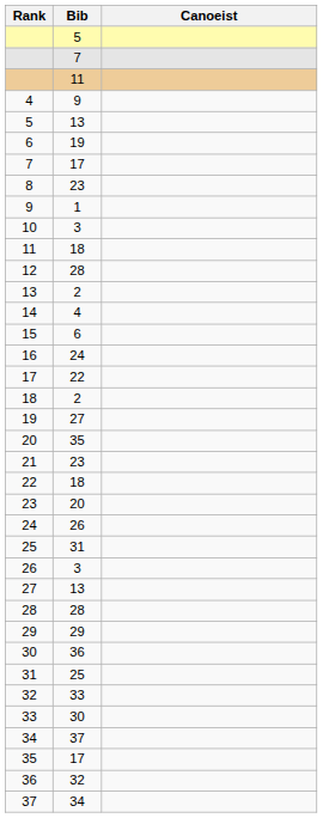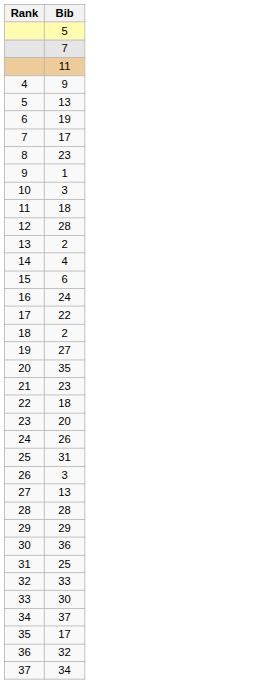 <table class="wikitable" style="text-align:center">
 <tr>
 <th width="50">Rank</th>
 <th width="50">Bib</th>
-<th width="250">Canoeist</th>
 </tr>
 <tr bgcolor="#FFFCAF">
 <td></td>
 <td>5</td>
-<td align="left"></td>
 </tr>
 <tr bgcolor="#E5E5E5">
 <td></td>
 <td>7</td>
-<td align="left"></td>
 </tr>
 <tr bgcolor="#EC9">
 <td></td>
 <td>11</td>
-<td align="left"></td>
 </tr>
 <tr>
 <td>4</td>
 <td>9</td>
-<td align="left"></td>
 </tr>
 <tr>
 <td>5</td>
 <td>13</td>
-<td align="left"></td>
 </tr>
 <tr>
 <td>6</td>
 <td>19</td>
-<td align="left"></td>
 </tr>
 <tr>
 <td>7</td>
 <td>17</td>
-<td align="left"></td>
 </tr>
 <tr>
 <td>8</td>
 <td>23</td>
-<td align="left"></td>
 </tr>
 <tr>
 <td>9</td>
 <td>1</td>
-<td align="left"></td>
 </tr>
 <tr>
 <td>10</td>
 <td>3</td>
-<td align="left"></td>
 </tr>
 <tr>
 <td>11</td>
 <td>18</td>
-<td align="left"></td>
 </tr>
 <tr>
 <td>12</td>
 <td>28</td>
-<td align="left"></td>
 </tr>
 <tr>
 <td>13</td>
 <td>2</td>
-<td align="left"></td>
 </tr>
 <tr>
 <td>14</td>
 <td>4</td>
-<td align="left"></td>
 </tr>
 <tr>
 <td>15</td>
 <td>6</td>
-<td align="left"></td>
 </tr>
 <tr>
 <td>16</td>
 <td>24</td>
-<td align="left"></td>
 </tr>
 <tr>
 <td>17</td>
 <td>22</td>
-<td align=left></td>
 </tr>
 <tr>
 <td>18</td>
 <td>2</td>
-<td align=left></td>
 </tr>
 <tr>
 <td>19</td>
 <td>27</td>
-<td align=left></td>
 </tr>
 <tr>
 <td>20</td>
 <td>35</td>
-<td align=left></td>
 </tr>
 <tr>
 <td>21</td>
 <td>23</td>
-<td align=left></td>
 </tr>
 <tr>
 <td>22</td>
 <td>18</td>
-<td align=left></td>
 </tr>
 <tr>
 <td>23</td>
 <td>20</td>
-<td align=left></td>
 </tr>
 <tr>
 <td>24</td>
 <td>26</td>
-<td align=left></td>
 </tr>
 <tr>
 <td>25</td>
 <td>31</td>
-<td align=left></td>
 </tr>
 <tr>
 <td>26</td>
 <td>3</td>
-<td align=left></td>
 </tr>
 <tr>
 <td>27</td>
 <td>13</td>
-<td align=left></td>
 </tr>
 <tr>
 <td>28</td>
 <td>28</td>
-<td align=left></td>
 </tr>
 <tr>
 <td>29</td>
 <td>29</td>
-<td align=left></td>
 </tr>
 <tr>
 <td>30</td>
 <td>36</td>
-<td align=left></td>
 </tr>
 <tr>
 <td>31</td>
 <td>25</td>
-<td align=left></td>
 </tr>
 <tr>
 <td>32</td>
 <td>33</td>
-<td align=left></td>
 </tr>
 <tr>
 <td>33</td>
 <td>30</td>
-<td align=left></td>
 </tr>
 <tr>
 <td>34</td>
 <td>37</td>
-<td align=left></td>
 </tr>
 <tr>
 <td>35</td>
 <td>17</td>
-<td align=left></td>
 </tr>
 <tr>
 <td>36</td>
 <td>32</td>
-<td align=left></td>
 </tr>
 <tr>
 <td>37</td>
 <td>34</td>
-<td align=left></td>
 </tr>
 </table>
